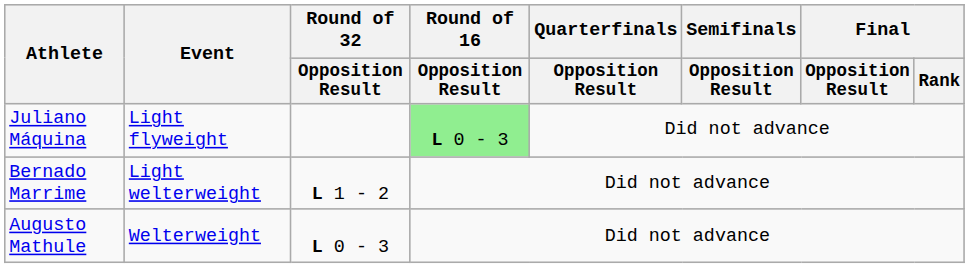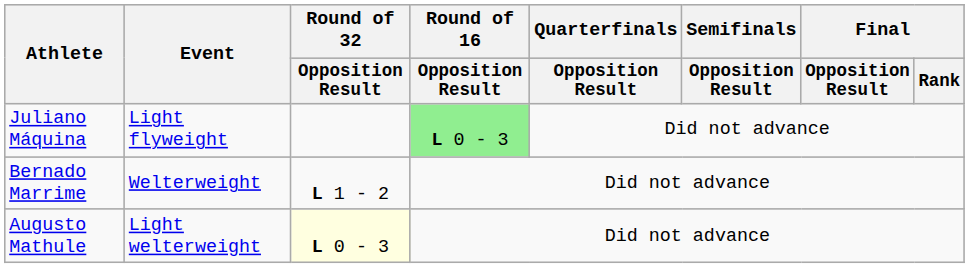 <table class="wikitable" style="font-size:90%;">
 <tr>
 <th rowspan=2>Athlete</th>
 <th rowspan=2>Event</th>
 <th>Round of 32</th>
 <th>Round of 16</th>
 <th>Quarterfinals</th>
 <th>Semifinals</th>
 <th colspan=2>Final</th>
 </tr>
 <tr style="font-size:95%">
 <th>Opposition<br>Result</th>
 <th>Opposition<br>Result</th>
 <th>Opposition<br>Result</th>
 <th>Opposition<br>Result</th>
 <th>Opposition<br>Result</th>
 <th>Rank</th>
 </tr>
 <tr align=center>
 <td align=left><a href='#'>Juliano Máquina</a></td>
 <td align=left><a href='#'>Light flyweight</a></td>
 <td></td>
 <td style="background: lightgreen;"><br><strong>L</strong> 0 - 3</td>
 <td colspan=4>Did not advance</td>
 </tr>
 <tr align=center>
 <td align=left><a href='#'>Bernado Marrime</a></td>
-<td align=left><a href='#'>Light welterweight</a></td>
+<td align=left><a href='#'>Welterweight</a></td>
 <td><br><strong>L</strong> 1 - 2</td>
 <td colspan=5>Did not advance</td>
 </tr>
 <tr align=center>
 <td align=left><a href='#'>Augusto Mathule</a></td>
-<td align=left><a href='#'>Welterweight</a></td>
-<td><br><strong>L</strong> 0 - 3</td>
+<td align=left><a href='#'>Light welterweight</a></td>
+<td style="background: lightyellow;"><br><strong>L</strong> 0 - 3</td>
 <td colspan=5>Did not advance</td>
 </tr>
 </table>
